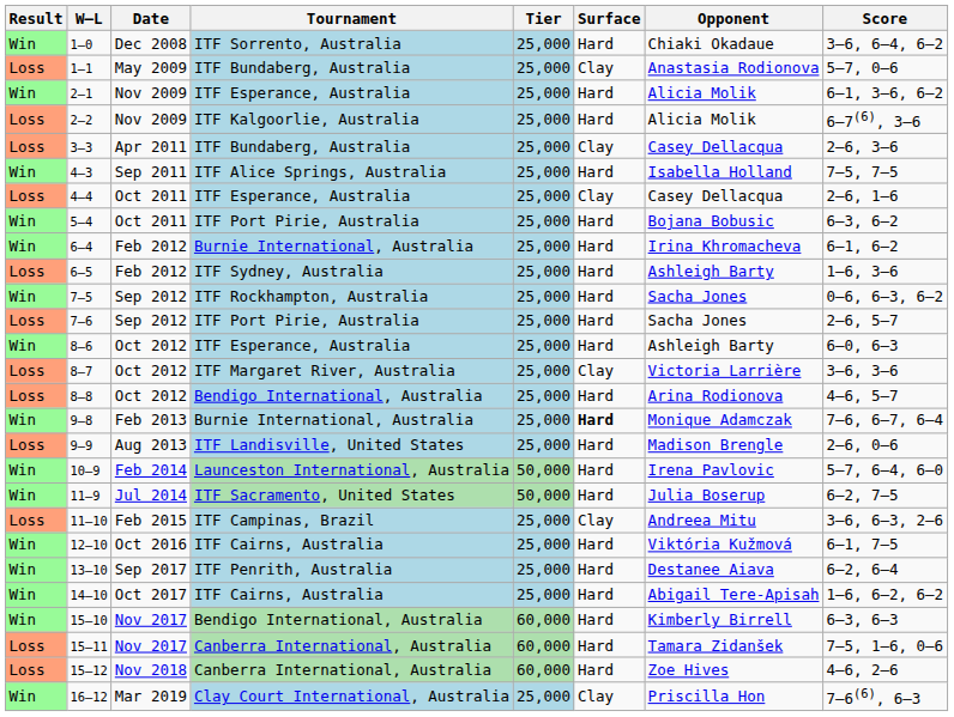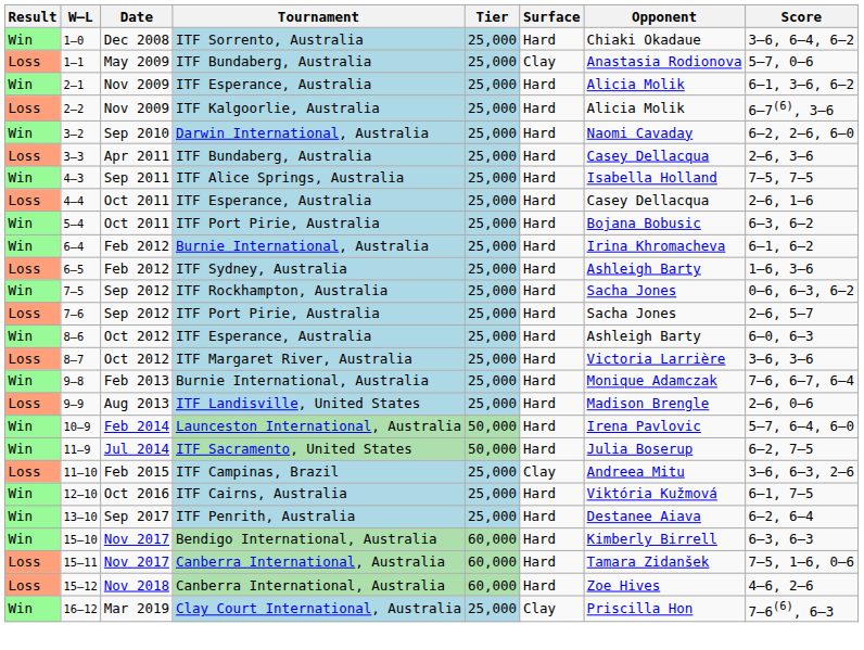 <table class="sortable wikitable" style="font-size:97%;">
 <tr>
 <th>Result</th>
 <th class="unsortable">W–L</th>
 <th>Date</th>
 <th>Tournament</th>
 <th>Tier</th>
 <th>Surface</th>
 <th>Opponent</th>
 <th class="unsortable">Score</th>
 </tr>
 <tr>
 <td style="background:#98fb98;">Win</td>
 <td><small>1–0</small></td>
 <td>Dec 2008</td>
 <td style="background:lightblue;">ITF Sorrento, Australia</td>
 <td style="background:lightblue;">25,000</td>
 <td>Hard</td>
 <td> Chiaki Okadaue</td>
 <td>3–6, 6–4, 6–2</td>
 </tr>
 <tr>
 <td style="background:#ffa07a;">Loss</td>
 <td><small>1–1</small></td>
 <td>May 2009</td>
 <td style="background:lightblue;">ITF Bundaberg, Australia</td>
 <td style="background:lightblue;">25,000</td>
 <td>Clay</td>
 <td> <a href='#'>Anastasia Rodionova</a></td>
 <td>5–7, 0–6</td>
 </tr>
 <tr>
 <td style="background:#98fb98;">Win</td>
 <td><small>2–1</small></td>
 <td>Nov 2009</td>
 <td style="background:lightblue;">ITF Esperance, Australia</td>
 <td style="background:lightblue;">25,000</td>
 <td>Hard</td>
 <td> <a href='#'>Alicia Molik</a></td>
 <td>6–1, 3–6, 6–2</td>
 </tr>
 <tr>
 <td style="background:#ffa07a;">Loss</td>
 <td><small>2–2</small></td>
 <td>Nov 2009</td>
 <td style="background:lightblue;">ITF Kalgoorlie, Australia</td>
 <td style="background:lightblue;">25,000</td>
 <td>Hard</td>
 <td> Alicia Molik</td>
 <td>6–7<sup>(6)</sup>, 3–6</td>
 </tr>
 <tr>
+<td style="background:#98fb98;">Win</td>
+<td><small>3–2</small></td>
+<td>Sep 2010</td>
+<td style="background:lightblue;"><a href='#'>Darwin International</a>, Australia</td>
+<td style="background:lightblue;">25,000</td>
+<td>Hard</td>
+<td> <a href='#'>Naomi Cavaday</a></td>
+<td>6–2, 2–6, 6–0</td>
+</tr>
+<tr>
 <td style="background:#ffa07a;">Loss</td>
 <td><small>3–3</small></td>
 <td>Apr 2011</td>
 <td style="background:lightblue;">ITF Bundaberg, Australia</td>
 <td style="background:lightblue;">25,000</td>
-<td>Clay</td>
+<td>Hard</td>
 <td> <a href='#'>Casey Dellacqua</a></td>
 <td>2–6, 3–6</td>
 </tr>
 <tr>
 <td style="background:#98fb98;">Win</td>
 <td><small>4–3</small></td>
 <td>Sep 2011</td>
 <td style="background:lightblue;">ITF Alice Springs, Australia</td>
 <td style="background:lightblue;">25,000</td>
 <td>Hard</td>
 <td> <a href='#'>Isabella Holland</a></td>
 <td>7–5, 7–5</td>
 </tr>
 <tr>
 <td style="background:#ffa07a;">Loss</td>
 <td><small>4–4</small></td>
 <td>Oct 2011</td>
 <td style="background:lightblue;">ITF Esperance, Australia</td>
 <td style="background:lightblue;">25,000</td>
-<td>Clay</td>
+<td>Hard</td>
 <td> Casey Dellacqua</td>
 <td>2–6, 1–6</td>
 </tr>
 <tr>
 <td style="background:#98fb98;">Win</td>
 <td><small>5–4</small></td>
 <td>Oct 2011</td>
 <td style="background:lightblue;">ITF Port Pirie, Australia</td>
 <td style="background:lightblue;">25,000</td>
 <td>Hard</td>
 <td> <a href='#'>Bojana Bobusic</a></td>
 <td>6–3, 6–2</td>
 </tr>
 <tr>
 <td style="background:#98fb98;">Win</td>
 <td><small>6–4</small></td>
 <td>Feb 2012</td>
 <td style="background:lightblue;"><a href='#'>Burnie International</a>, Australia</td>
 <td style="background:lightblue;">25,000</td>
 <td>Hard</td>
 <td> <a href='#'>Irina Khromacheva</a></td>
 <td>6–1, 6–2</td>
 </tr>
 <tr>
 <td style="background:#ffa07a;">Loss</td>
 <td><small>6–5</small></td>
 <td>Feb 2012</td>
 <td style="background:lightblue;">ITF Sydney, Australia</td>
 <td style="background:lightblue;">25,000</td>
 <td>Hard</td>
 <td> <a href='#'>Ashleigh Barty</a></td>
 <td>1–6, 3–6</td>
 </tr>
 <tr>
 <td style="background:#98fb98;">Win</td>
 <td><small>7–5</small></td>
 <td>Sep 2012</td>
 <td style="background:lightblue;">ITF Rockhampton, Australia</td>
 <td style="background:lightblue;">25,000</td>
 <td>Hard</td>
 <td> <a href='#'>Sacha Jones</a></td>
 <td>0–6, 6–3, 6–2</td>
 </tr>
 <tr>
 <td style="background:#ffa07a;">Loss</td>
 <td><small>7–6</small></td>
 <td>Sep 2012</td>
 <td style="background:lightblue;">ITF Port Pirie, Australia</td>
 <td style="background:lightblue;">25,000</td>
 <td>Hard</td>
 <td> Sacha Jones</td>
 <td>2–6, 5–7</td>
 </tr>
 <tr>
 <td style="background:#98fb98;">Win</td>
 <td><small>8–6</small></td>
 <td>Oct 2012</td>
 <td style="background:lightblue;">ITF Esperance, Australia</td>
 <td style="background:lightblue;">25,000</td>
 <td>Hard</td>
 <td> Ashleigh Barty</td>
 <td>6–0, 6–3</td>
 </tr>
 <tr>
 <td style="background:#ffa07a;">Loss</td>
 <td><small>8–7</small></td>
 <td>Oct 2012</td>
 <td style="background:lightblue;">ITF Margaret River, Australia</td>
 <td style="background:lightblue;">25,000</td>
-<td>Clay</td>
+<td>Hard</td>
 <td> <a href='#'>Victoria Larrière</a></td>
 <td>3–6, 3–6</td>
-</tr>
-<tr>
-<td style="background:#ffa07a;">Loss</td>
-<td><small>8–8</small></td>
-<td>Oct 2012</td>
-<td style="background:lightblue;"><a href='#'>Bendigo International</a>, Australia</td>
-<td style="background:lightblue;">25,000</td>
-<td>Hard</td>
-<td> <a href='#'>Arina Rodionova</a></td>
-<td>4–6, 5–7</td>
 </tr>
 <tr>
 <td style="background:#98fb98;">Win</td>
 <td><small>9–8</small></td>
 <td>Feb 2013</td>
 <td style="background:lightblue;">Burnie International, Australia</td>
 <td style="background:lightblue;">25,000</td>
-<td><strong>Hard</strong></td>
+<td>Hard</td>
 <td> <a href='#'>Monique Adamczak</a></td>
 <td>7–6, 6–7, 6–4</td>
 </tr>
 <tr>
 <td style="background:#ffa07a;">Loss</td>
 <td><small>9–9</small></td>
 <td>Aug 2013</td>
 <td style="background:lightblue;"><a href='#'>ITF Landisville</a>, United States</td>
 <td style="background:lightblue;">25,000</td>
 <td>Hard</td>
 <td> <a href='#'>Madison Brengle</a></td>
 <td>2–6, 0–6</td>
 </tr>
 <tr>
 <td style="background:#98fb98;">Win</td>
 <td><small>10–9</small></td>
 <td><a href='#'>Feb 2014</a></td>
 <td style="background:#addfad;"><a href='#'>Launceston International</a>, Australia</td>
 <td style="background:#addfad;">50,000</td>
 <td>Hard</td>
 <td> <a href='#'>Irena Pavlovic</a></td>
 <td>5–7, 6–4, 6–0</td>
 </tr>
 <tr>
 <td style="background:#98fb98;">Win</td>
 <td><small>11–9</small></td>
 <td><a href='#'>Jul 2014</a></td>
 <td style="background:#addfad;"><a href='#'>ITF Sacramento</a>, United States</td>
 <td style="background:#addfad;">50,000</td>
 <td>Hard</td>
 <td> <a href='#'>Julia Boserup</a></td>
 <td>6–2, 7–5</td>
 </tr>
 <tr>
 <td style="background:#ffa07a;">Loss</td>
 <td><small>11–10</small></td>
 <td>Feb 2015</td>
 <td style="background:lightblue;">ITF Campinas, Brazil</td>
 <td style="background:lightblue;">25,000</td>
 <td>Clay</td>
 <td> <a href='#'>Andreea Mitu</a></td>
 <td>3–6, 6–3, 2–6</td>
 </tr>
 <tr>
 <td style="background:#98fb98;">Win</td>
 <td><small>12–10</small></td>
 <td>Oct 2016</td>
 <td style="background:lightblue;">ITF Cairns, Australia</td>
 <td style="background:lightblue;">25,000</td>
 <td>Hard</td>
 <td> <a href='#'>Viktória Kužmová</a></td>
 <td>6–1, 7–5</td>
 </tr>
 <tr>
 <td style="background:#98fb98;">Win</td>
 <td><small>13–10</small></td>
 <td>Sep 2017</td>
 <td style="background:lightblue;">ITF Penrith, Australia</td>
 <td style="background:lightblue;">25,000</td>
 <td>Hard</td>
 <td> <a href='#'>Destanee Aiava</a></td>
 <td>6–2, 6–4</td>
 </tr>
 <tr>
 <td style="background:#98fb98;">Win</td>
-<td><small>14–10</small></td>
-<td>Oct 2017</td>
-<td style="background:lightblue;">ITF Cairns, Australia</td>
-<td style="background:lightblue;">25,000</td>
-<td>Hard</td>
-<td> <a href='#'>Abigail Tere-Apisah</a></td>
-<td>1–6, 6–2, 6–2</td>
-</tr>
-<tr>
-<td style="background:#98fb98;">Win</td>
 <td><small>15–10</small></td>
 <td><a href='#'>Nov 2017</a></td>
 <td style="background:#addfad;">Bendigo International, Australia</td>
 <td style="background:#addfad;">60,000</td>
 <td>Hard</td>
 <td> <a href='#'>Kimberly Birrell</a></td>
 <td>6–3, 6–3</td>
 </tr>
 <tr>
 <td style="background:#ffa07a;">Loss</td>
 <td><small>15–11</small></td>
 <td><a href='#'>Nov 2017</a></td>
 <td style="background:#addfad;"><a href='#'>Canberra International</a>, Australia</td>
 <td style="background:#addfad;">60,000</td>
 <td>Hard</td>
 <td> <a href='#'>Tamara Zidanšek</a></td>
 <td>7–5, 1–6, 0–6</td>
 </tr>
 <tr>
 <td style="background:#ffa07a;">Loss</td>
 <td><small>15–12</small></td>
 <td><a href='#'>Nov 2018</a></td>
 <td style="background:#addfad;">Canberra International, Australia</td>
 <td style="background:#addfad;">60,000</td>
 <td>Hard</td>
 <td> <a href='#'>Zoe Hives</a></td>
 <td>4–6, 2–6</td>
 </tr>
 <tr>
 <td style="background:#98fb98;">Win</td>
 <td><small>16–12</small></td>
 <td>Mar 2019</td>
 <td style="background:lightblue;"><a href='#'>Clay Court International</a>, Australia</td>
 <td style="background:lightblue;">25,000</td>
 <td>Clay</td>
 <td> <a href='#'>Priscilla Hon</a></td>
 <td>7–6<sup>(6)</sup>, 6–3</td>
 </tr>
 </table>
